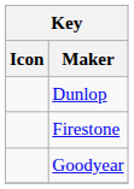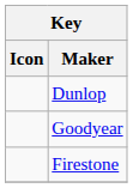 <table class="wikitable plainrowheaders" style="font-size:1.00em; line-height:1.5em;">
 <tr>
 <th scope="col" colspan=2>Key</th>
 </tr>
 <tr>
 <th scope="col">Icon</th>
 <th scope="col">Maker</th>
 </tr>
 <tr>
 <td align=center></td>
 <td><a href='#'>Dunlop</a></td>
 </tr>
 <tr>
 <td align=center></td>
-<td><a href='#'>Firestone</a></td>
+<td><a href='#'>Goodyear</a></td>
 </tr>
 <tr>
 <td align=center></td>
-<td><a href='#'>Goodyear</a></td>
+<td><a href='#'>Firestone</a></td>
 </tr>
 <tr>
 </tr>
 </table>
